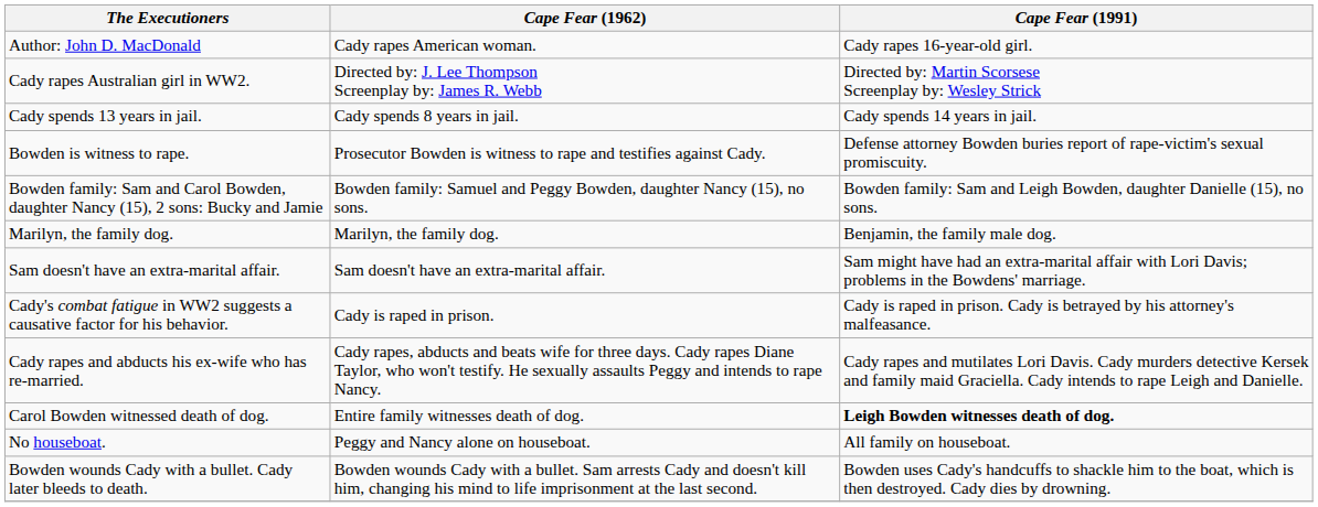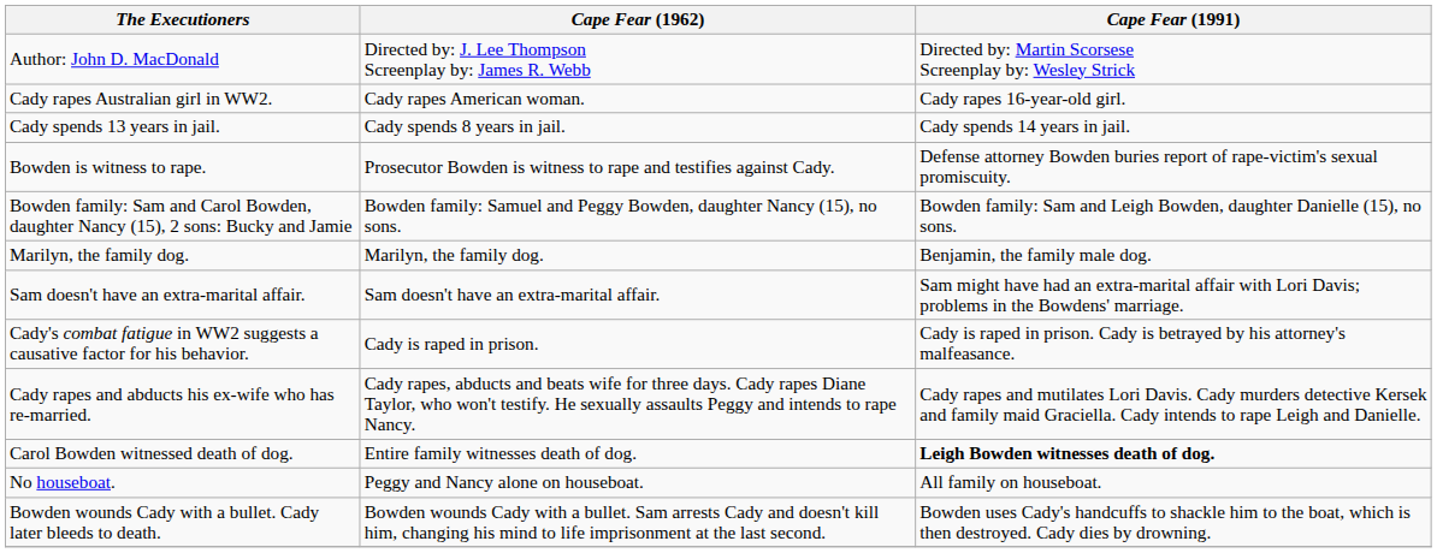 <table class="wikitable">
 <tr>
 <th><em>The Executioners</em></th>
 <th><em>Cape Fear</em> (1962)</th>
 <th><em>Cape Fear</em> (1991)</th>
 </tr>
 <tr>
 <td>Author: <a href='#'>John D. MacDonald</a></td>
-<td>Cady rapes American woman.</td>
-<td>Cady rapes 16-year-old girl.</td>
+<td>Directed by: <a href='#'>J. Lee Thompson</a> <br> Screenplay by: <a href='#'>James R. Webb</a></td>
+<td>Directed by: <a href='#'>Martin Scorsese</a> <br> Screenplay by:	<a href='#'>Wesley Strick</a></td>
 </tr>
 <tr>
 <td>Cady rapes Australian girl in WW2.</td>
-<td>Directed by: <a href='#'>J. Lee Thompson</a> <br> Screenplay by: <a href='#'>James R. Webb</a></td>
-<td>Directed by: <a href='#'>Martin Scorsese</a> <br> Screenplay by:	<a href='#'>Wesley Strick</a></td>
+<td>Cady rapes American woman.</td>
+<td>Cady rapes 16-year-old girl.</td>
 </tr>
 <tr>
 <td>Cady spends 13 years in jail.</td>
 <td>Cady spends 8 years in jail.</td>
 <td>Cady spends 14 years in jail.</td>
 </tr>
 <tr>
 <td>Bowden is witness to rape.</td>
 <td>Prosecutor Bowden is witness to rape and testifies against Cady.</td>
 <td>Defense attorney Bowden buries report of rape-victim's sexual promiscuity.</td>
 </tr>
 <tr>
 <td>Bowden family: Sam and Carol Bowden, daughter Nancy (15), 2 sons: Bucky and Jamie</td>
 <td>Bowden family: Samuel and Peggy Bowden, daughter Nancy (15), no sons.</td>
 <td>Bowden family: Sam and Leigh Bowden, daughter Danielle (15), no sons.</td>
 </tr>
 <tr>
 <td>Marilyn, the family dog.</td>
 <td>Marilyn, the family dog.</td>
 <td>Benjamin, the family male dog.</td>
 </tr>
 <tr>
 <td>Sam doesn't have an extra-marital affair.</td>
 <td>Sam doesn't have an extra-marital affair.</td>
 <td>Sam might have had an extra-marital affair with Lori Davis; problems in the Bowdens' marriage.</td>
 </tr>
 <tr>
 <td>Cady's <em>combat fatigue</em> in WW2 suggests a causative factor for his behavior.</td>
 <td>Cady is raped in prison.</td>
 <td>Cady is raped in prison. Cady is betrayed by his attorney's malfeasance.</td>
 </tr>
 <tr>
 <td>Cady rapes and abducts his ex-wife who has re-married.</td>
 <td>Cady rapes, abducts and beats wife for three days. Cady rapes Diane Taylor, who won't testify. He sexually assaults Peggy and intends to rape Nancy.</td>
 <td>Cady rapes and mutilates Lori Davis. Cady murders detective Kersek and family maid Graciella. Cady intends to rape Leigh and Danielle.</td>
 </tr>
 <tr>
 <td>Carol Bowden witnessed death of dog.</td>
 <td>Entire family witnesses death of dog.</td>
 <td><strong>Leigh Bowden witnesses death of dog.</strong></td>
 </tr>
 <tr>
 <td>No <a href='#'>houseboat</a>.</td>
 <td>Peggy and Nancy alone on houseboat.</td>
 <td>All family on houseboat.</td>
 </tr>
 <tr>
 <td>Bowden wounds Cady with a bullet. Cady later bleeds to death.</td>
 <td>Bowden wounds Cady with a bullet. Sam arrests Cady and doesn't kill him, changing his mind to life imprisonment at the last second.</td>
 <td>Bowden uses Cady's handcuffs to shackle him to the boat, which is then destroyed. Cady dies by drowning.</td>
 </tr>
 <tr>
 </tr>
 </table>
